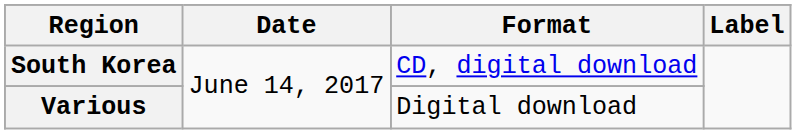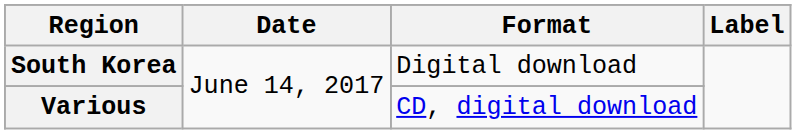 <table class="wikitable plainrowheaders">
 <tr>
 <th>Region</th>
 <th>Date</th>
 <th>Format</th>
 <th>Label</th>
 </tr>
 <tr>
 <th scope="row">South Korea</th>
 <td rowspan="2">June 14, 2017</td>
-<td><a href='#'>CD</a>, <a href='#'>digital download</a></td>
+<td>Digital download</td>
 <td rowspan="2"></td>
 </tr>
 <tr>
 <th scope="row">Various</th>
-<td>Digital download</td>
+<td><a href='#'>CD</a>, <a href='#'>digital download</a></td>
 </tr>
 </table>
